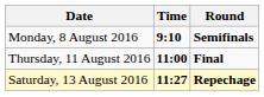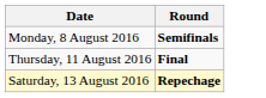 <table class="wikitable">
 <tr>
 <th>Date</th>
-<th>Time</th>
 <th>Round</th>
 </tr>
 <tr>
 <td>Monday, 8 August 2016</td>
-<td><strong>9:10</strong></td>
 <td><strong>Semifinals</strong></td>
 </tr>
 <tr>
 <td>Thursday, 11 August 2016</td>
-<td><strong>11:00</strong></td>
 <td><strong>Final</strong></td>
 </tr>
 <tr style=background:lemonchiffon>
 <td>Saturday, 13 August 2016</td>
-<td><strong>11:27</strong></td>
 <td><strong>Repechage</strong></td>
 </tr>
 </table>
